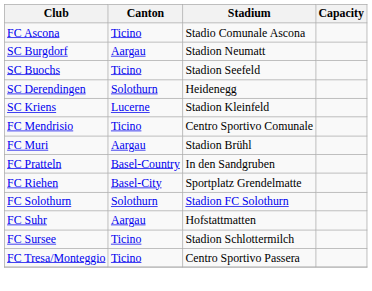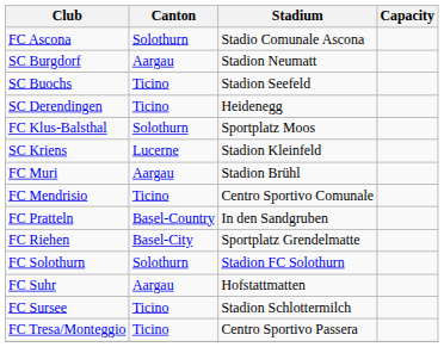 <table class="wikitable">
 <tr>
 <th>Club</th>
 <th>Canton</th>
 <th>Stadium</th>
 <th>Capacity</th>
 </tr>
 <tr>
 <td><a href='#'>FC Ascona</a></td>
-<td><a href='#'>Ticino</a></td>
+<td><a href='#'>Solothurn</a></td>
 <td>Stadio Comunale Ascona</td>
 <td></td>
 </tr>
 <tr>
 <td><a href='#'>SC Burgdorf</a></td>
 <td><a href='#'>Aargau</a></td>
 <td>Stadion Neumatt</td>
 <td></td>
 </tr>
 <tr>
 <td><a href='#'>SC Buochs</a></td>
 <td><a href='#'>Ticino</a></td>
 <td>Stadion Seefeld</td>
 <td></td>
 </tr>
 <tr>
 <td><a href='#'>SC Derendingen</a></td>
+<td><a href='#'>Ticino</a></td>
+<td>Heidenegg</td>
+<td></td>
+</tr>
+<tr>
+<td><a href='#'>FC Klus-Balsthal</a></td>
 <td><a href='#'>Solothurn</a></td>
-<td>Heidenegg</td>
+<td>Sportplatz Moos</td>
 <td></td>
 </tr>
 <tr>
 <td><a href='#'>SC Kriens</a></td>
 <td><a href='#'>Lucerne</a></td>
 <td>Stadion Kleinfeld</td>
 <td></td>
 </tr>
 <tr>
+<td><a href='#'>FC Muri</a></td>
+<td><a href='#'>Aargau</a></td>
+<td>Stadion Brühl</td>
+<td></td>
+</tr>
+<tr>
 <td><a href='#'>FC Mendrisio</a></td>
 <td><a href='#'>Ticino</a></td>
 <td>Centro Sportivo Comunale</td>
-<td></td>
-</tr>
-<tr>
-<td><a href='#'>FC Muri</a></td>
-<td><a href='#'>Aargau</a></td>
-<td>Stadion Brühl</td>
 <td></td>
 </tr>
 <tr>
 <td><a href='#'>FC Pratteln</a></td>
 <td><a href='#'>Basel-Country</a></td>
 <td>In den Sandgruben</td>
 <td></td>
 </tr>
 <tr>
 <td><a href='#'>FC Riehen</a></td>
 <td><a href='#'>Basel-City</a></td>
 <td>Sportplatz Grendelmatte</td>
 <td></td>
 </tr>
 <tr>
 <td><a href='#'>FC Solothurn</a></td>
 <td><a href='#'>Solothurn</a></td>
 <td><a href='#'>Stadion FC Solothurn</a></td>
 <td></td>
 </tr>
 <tr>
 <td><a href='#'>FC Suhr</a></td>
 <td><a href='#'>Aargau</a></td>
 <td>Hofstattmatten</td>
 <td></td>
 </tr>
 <tr>
 <td><a href='#'>FC Sursee</a></td>
 <td><a href='#'>Ticino</a></td>
 <td>Stadion Schlottermilch</td>
 <td></td>
 </tr>
 <tr>
 <td><a href='#'>FC Tresa/Monteggio</a></td>
 <td><a href='#'>Ticino</a></td>
 <td>Centro Sportivo Passera</td>
 <td></td>
 </tr>
 <tr>
 </tr>
 </table>
